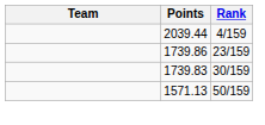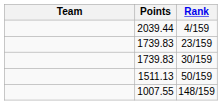 <table class="wikitable">
 <tr>
 <th width=200>Team</th>
 <th>Points</th>
 <th><a href='#'>Rank</a></th>
 </tr>
 <tr>
 <td></td>
 <td align="right">2039.44</td>
 <td align=center>4/159</td>
 </tr>
 <tr>
 <td></td>
-<td align="right">1739.86</td>
+<td align="right">1739.83</td>
 <td align=center>23/159</td>
 </tr>
 <tr>
 <td></td>
 <td align="right">1739.83</td>
 <td align=center>30/159</td>
 </tr>
 <tr>
 <td></td>
-<td align="right">1571.13</td>
+<td align="right">1511.13</td>
 <td align=center>50/159</td>
 </tr>
+<tr>
+<td></td>
+<td align="right">1007.55</td>
+<td align=center>148/159</td>
+</tr>
 </table>
